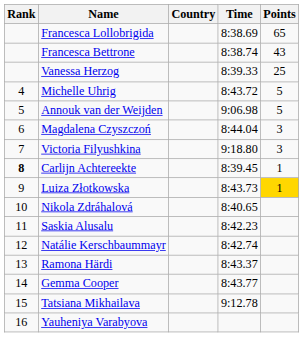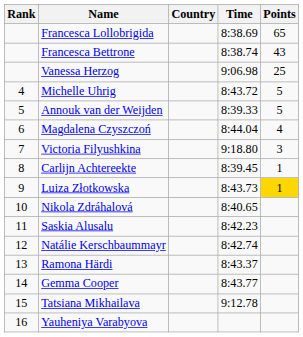 <table class="wikitable sortable" style="text-align:center">
 <tr>
 <th>Rank</th>
 <th>Name</th>
 <th>Country</th>
 <th>Time</th>
 <th>Points</th>
 </tr>
 <tr>
 <td></td>
 <td align=left><a href='#'>Francesca Lollobrigida</a></td>
 <td align=left></td>
 <td>8:38.69</td>
 <td>65</td>
 </tr>
 <tr>
 <td></td>
 <td align=left><a href='#'>Francesca Bettrone</a></td>
 <td align=left></td>
 <td>8:38.74</td>
 <td>43</td>
 </tr>
 <tr>
 <td></td>
 <td align=left><a href='#'>Vanessa Herzog</a></td>
 <td align=left></td>
-<td>8:39.33</td>
+<td>9:06.98</td>
 <td>25</td>
 </tr>
 <tr>
 <td>4</td>
 <td align=left><a href='#'>Michelle Uhrig</a></td>
 <td align=left></td>
 <td>8:43.72</td>
 <td>5</td>
 </tr>
 <tr>
 <td>5</td>
 <td align=left><a href='#'>Annouk van der Weijden</a></td>
 <td align=left></td>
-<td>9:06.98</td>
+<td>8:39.33</td>
 <td>5</td>
 </tr>
 <tr>
 <td>6</td>
 <td align=left><a href='#'>Magdalena Czyszczoń</a></td>
 <td align=left></td>
 <td>8:44.04</td>
-<td>3</td>
+<td>4</td>
 </tr>
 <tr>
 <td>7</td>
 <td align=left><a href='#'>Victoria Filyushkina</a></td>
 <td align=left></td>
 <td>9:18.80</td>
 <td>3</td>
 </tr>
 <tr>
-<td><strong>8</strong></td>
+<td>8</td>
 <td align=left><a href='#'>Carlijn Achtereekte</a></td>
 <td align=left></td>
 <td>8:39.45</td>
 <td>1</td>
 </tr>
 <tr>
 <td>9</td>
 <td align=left><a href='#'>Luiza Złotkowska</a></td>
 <td align=left></td>
 <td>8:43.73</td>
 <td style="background: gold;">1</td>
 </tr>
 <tr>
 <td>10</td>
 <td align=left><a href='#'>Nikola Zdráhalová</a></td>
 <td align=left></td>
 <td>8:40.65</td>
 <td></td>
 </tr>
 <tr>
 <td>11</td>
 <td align=left><a href='#'>Saskia Alusalu</a></td>
 <td align=left></td>
 <td>8:42.23</td>
 <td></td>
 </tr>
 <tr>
 <td>12</td>
 <td align=left><a href='#'>Natálie Kerschbaummayr</a></td>
 <td align=left></td>
 <td>8:42.74</td>
 <td></td>
 </tr>
 <tr>
 <td>13</td>
 <td align=left><a href='#'>Ramona Härdi</a></td>
 <td align=left></td>
 <td>8:43.37</td>
 <td></td>
 </tr>
 <tr>
 <td>14</td>
 <td align=left><a href='#'>Gemma Cooper</a></td>
 <td align=left></td>
 <td>8:43.77</td>
 <td></td>
 </tr>
 <tr>
 <td>15</td>
 <td align=left><a href='#'>Tatsiana Mikhailava</a></td>
 <td align=left></td>
 <td>9:12.78</td>
 <td></td>
 </tr>
 <tr>
 <td>16</td>
 <td align=left><a href='#'>Yauheniya Varabyova</a></td>
 <td align=left></td>
 <td></td>
 <td></td>
 </tr>
 </table>
